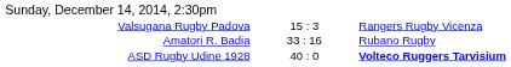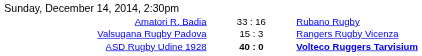 <table style="width:70%;" cellspacing="1">
 <tr>
 <th width=35%></th>
 <th width=15%></th>
 <th></th>
 </tr>
 <tr>
 <td>Sunday, December 14, 2014, 2:30pm</td>
 </tr>
 <tr style=font-size:90%>
+<td align=right><a href='#'>Amatori R. Badia</a></td>
+<td align=center>33 : 16</td>
+<td><a href='#'>Rubano Rugby</a></td>
+</tr>
+<tr style=font-size:90%>
 <td align=right><a href='#'>Valsugana Rugby Padova</a></td>
 <td align=center>15 : 3</td>
 <td><a href='#'>Rangers Rugby Vicenza</a></td>
 </tr>
 <tr style=font-size:90%>
-<td align=right><a href='#'>Amatori R. Badia</a></td>
-<td align=center>33 : 16</td>
-<td><a href='#'>Rubano Rugby</a></td>
-</tr>
-<tr style=font-size:90%>
 <td align=right><a href='#'>ASD Rugby Udine 1928</a></td>
-<td align=center>40 : 0</td>
+<td align=center><strong>40 : 0</strong></td>
 <td><strong><a href='#'>Volteco Ruggers Tarvisium</a></strong></td>
 </tr>
 </table>
